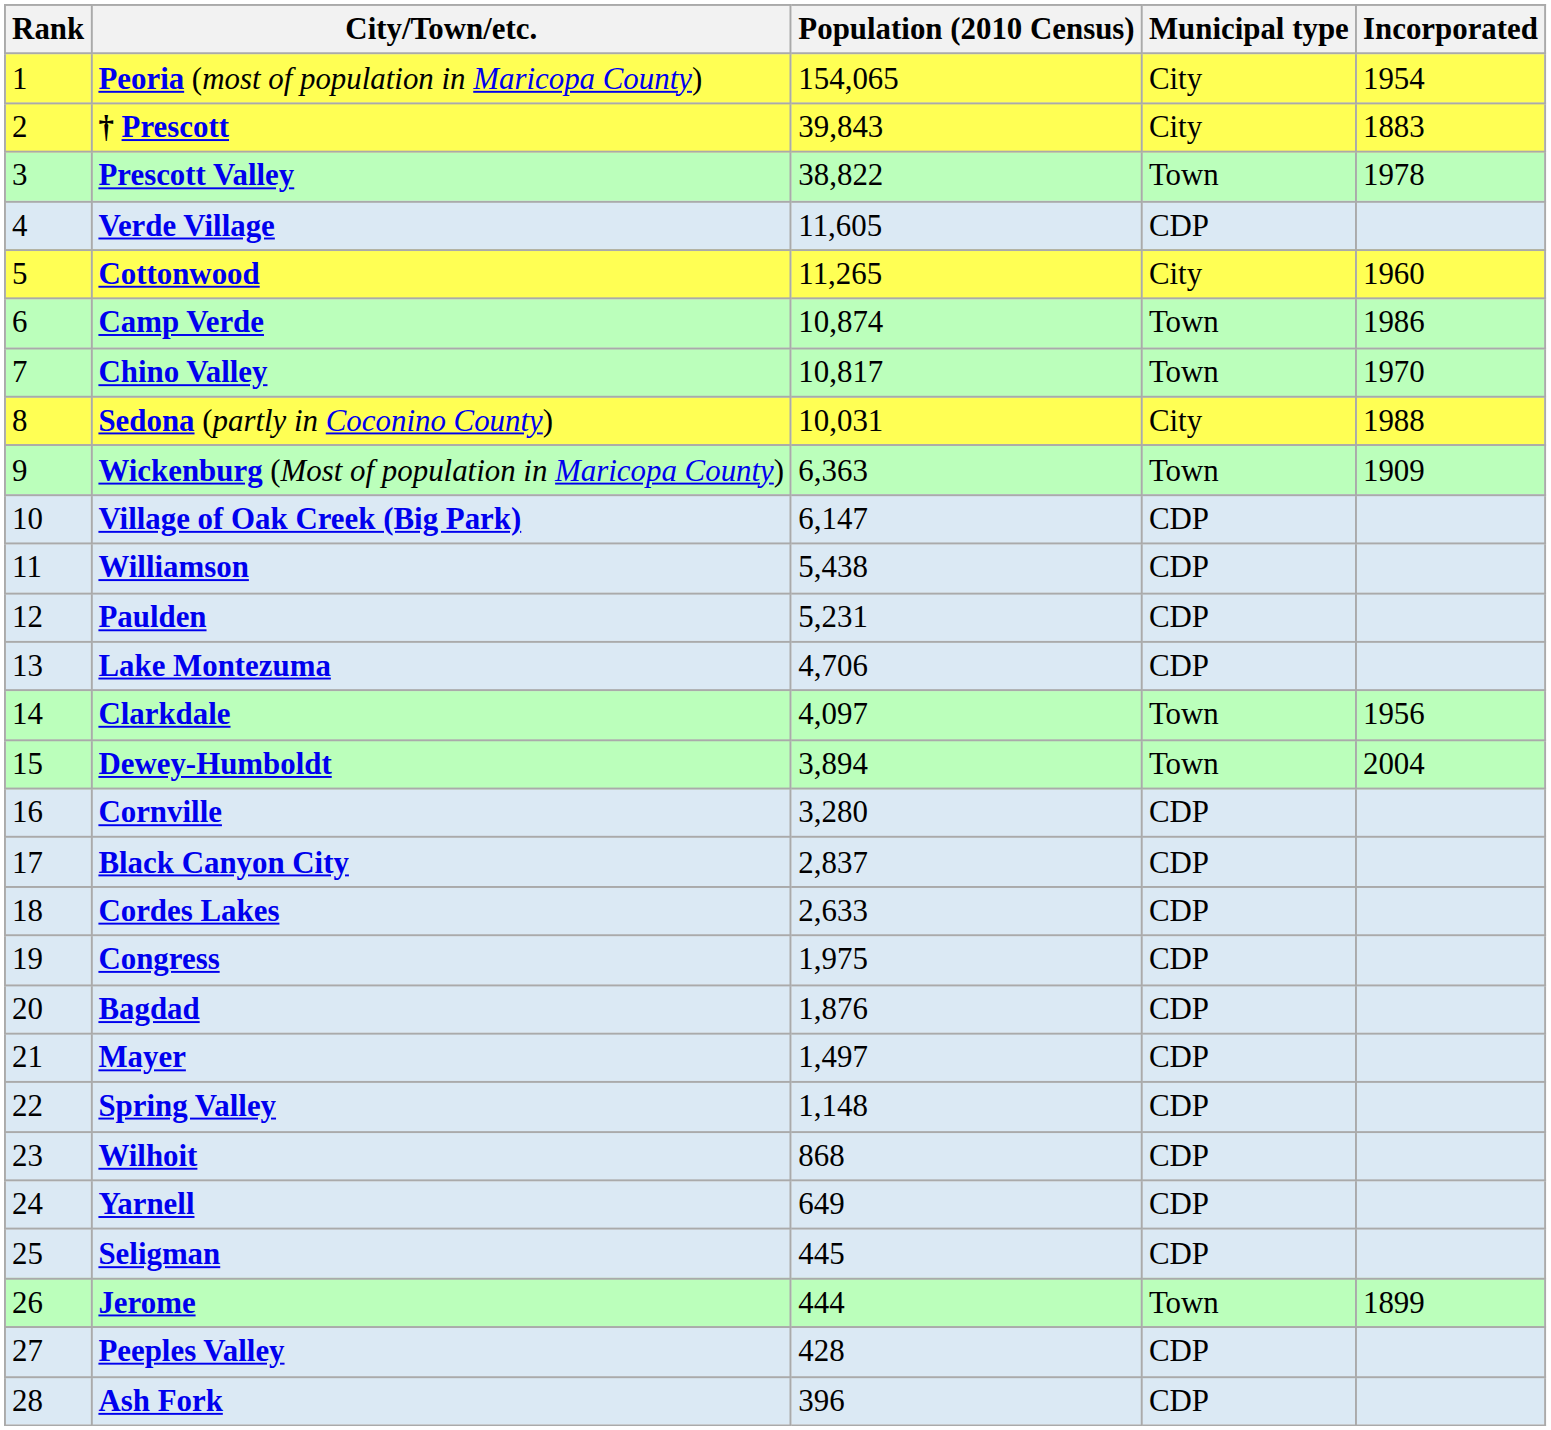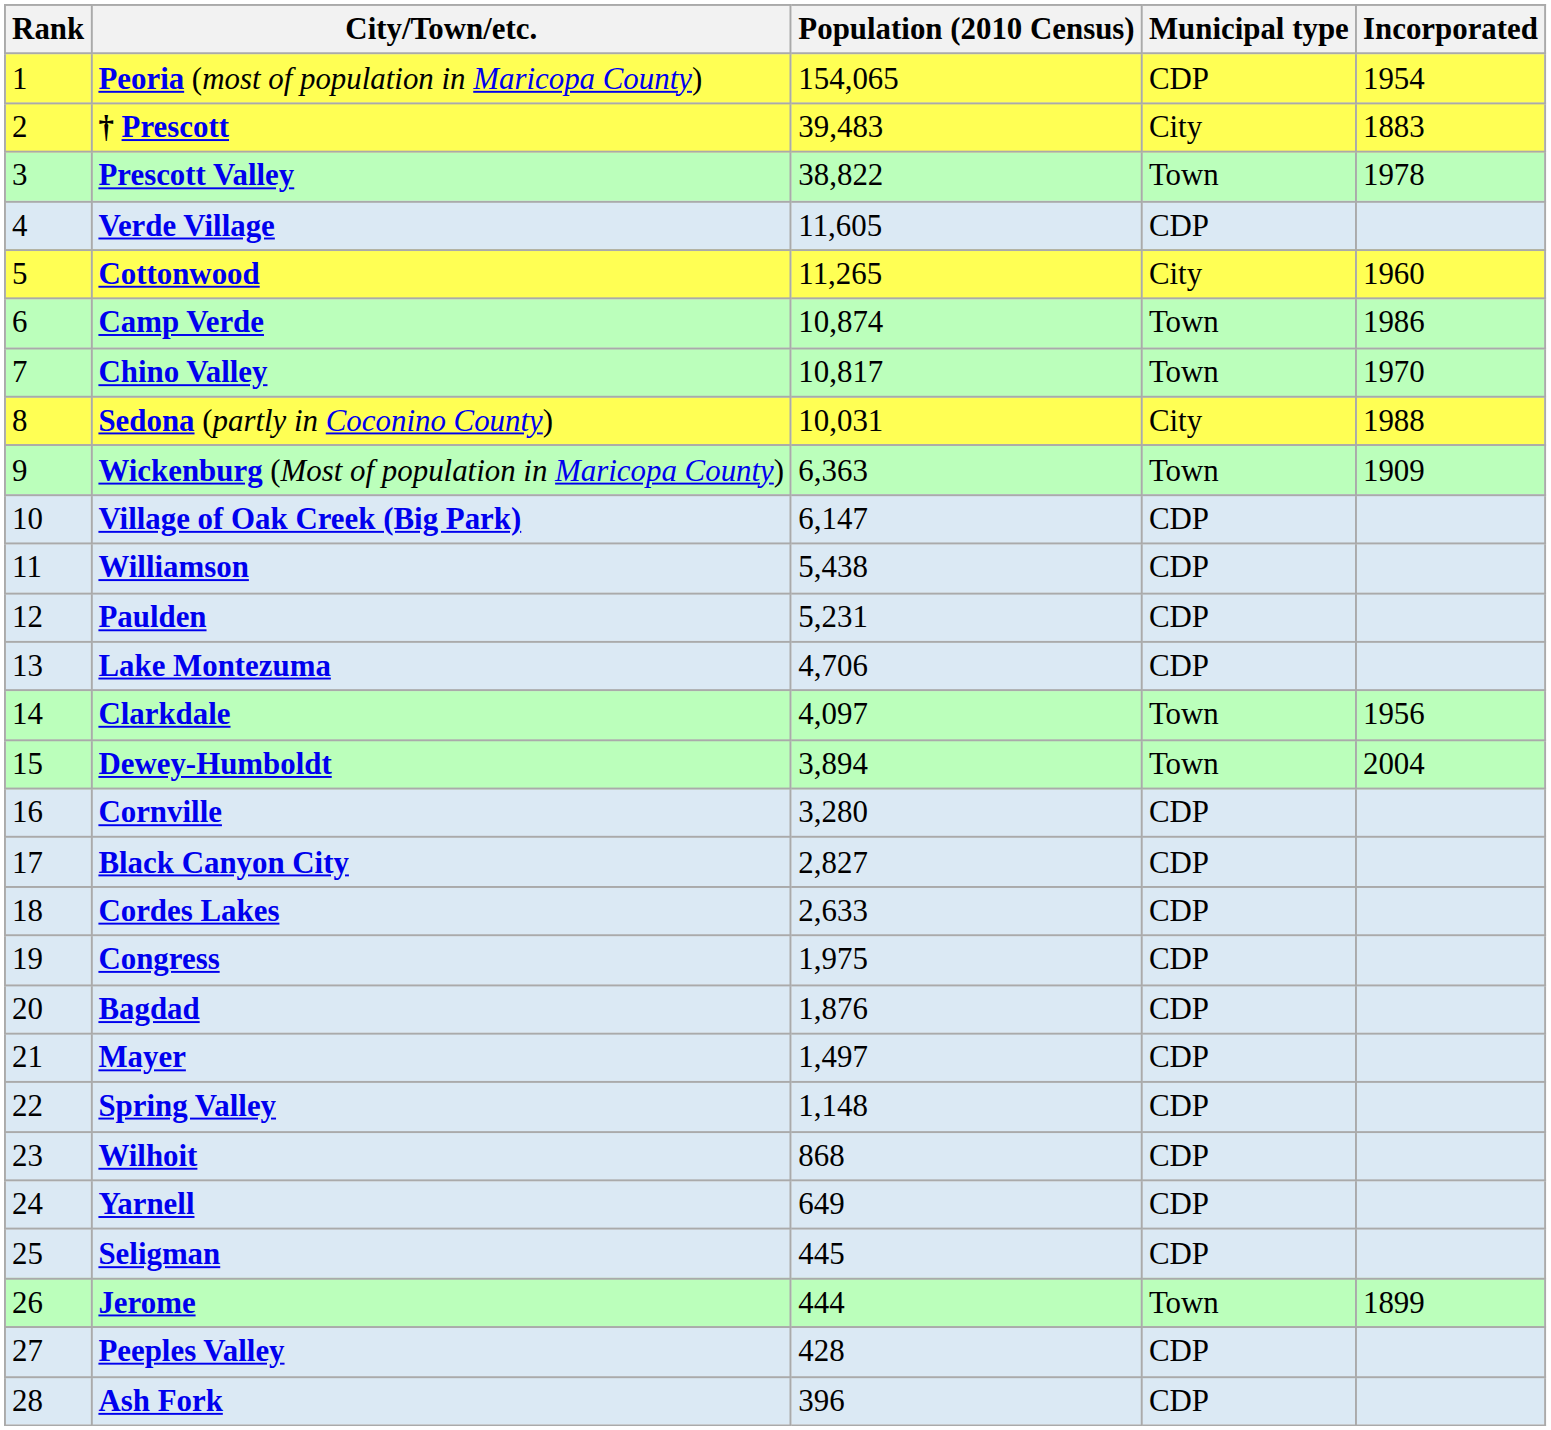 <table class="wikitable sortable">
 <tr>
 <th>Rank</th>
 <th>City/Town/etc.</th>
 <th>Population (2010 Census)</th>
 <th>Municipal type</th>
 <th>Incorporated</th>
 </tr>
 <tr style="background-color:#FFFF54;">
 <td>1</td>
 <td><strong><a href='#'>Peoria</a></strong> (<em>most of population in <a href='#'>Maricopa County</a></em>)</td>
 <td>154,065</td>
-<td>City</td>
+<td>CDP</td>
 <td>1954</td>
 </tr>
 <tr style="background-color:#FFFF54;">
 <td>2</td>
 <td><strong>† <a href='#'>Prescott</a></strong></td>
-<td>39,843</td>
+<td>39,483</td>
 <td>City</td>
 <td>1883</td>
 </tr>
 <tr style="background-color:#BBFFBB;">
 <td>3</td>
 <td><strong><a href='#'>Prescott Valley</a></strong></td>
 <td>38,822</td>
 <td>Town</td>
 <td>1978</td>
 </tr>
 <tr style="background-color:#DBE9F4;">
 <td>4</td>
 <td><strong><a href='#'>Verde Village</a></strong></td>
 <td>11,605</td>
 <td>CDP</td>
 <td></td>
 </tr>
 <tr style="background-color:#FFFF54;">
 <td>5</td>
 <td><strong><a href='#'>Cottonwood</a></strong></td>
 <td>11,265</td>
 <td>City</td>
 <td>1960</td>
 </tr>
 <tr style="background-color:#BBFFBB;">
 <td>6</td>
 <td><strong><a href='#'>Camp Verde</a></strong></td>
 <td>10,874</td>
 <td>Town</td>
 <td>1986</td>
 </tr>
 <tr style="background-color:#BBFFBB;">
 <td>7</td>
 <td><strong><a href='#'>Chino Valley</a></strong></td>
 <td>10,817</td>
 <td>Town</td>
 <td>1970</td>
 </tr>
 <tr style="background-color:#FFFF54;">
 <td>8</td>
 <td><strong><a href='#'>Sedona</a></strong> (<em>partly in <a href='#'>Coconino County</a></em>)</td>
 <td>10,031</td>
 <td>City</td>
 <td>1988</td>
 </tr>
 <tr style="background-color:#BBFFBB;">
 <td>9</td>
 <td><strong><a href='#'>Wickenburg</a></strong> (<em>Most of population in <a href='#'>Maricopa County</a></em>)</td>
 <td>6,363</td>
 <td>Town</td>
 <td>1909</td>
 </tr>
 <tr style="background-color:#DBE9F4;">
 <td>10</td>
 <td><strong><a href='#'>Village of Oak Creek (Big Park)</a></strong></td>
 <td>6,147</td>
 <td>CDP</td>
 <td></td>
 </tr>
 <tr style="background-color:#DBE9F4;">
 <td>11</td>
 <td><strong><a href='#'>Williamson</a></strong></td>
 <td>5,438</td>
 <td>CDP</td>
 <td></td>
 </tr>
 <tr style="background-color:#DBE9F4;">
 <td>12</td>
 <td><strong><a href='#'>Paulden</a></strong></td>
 <td>5,231</td>
 <td>CDP</td>
 <td></td>
 </tr>
 <tr style="background-color:#DBE9F4;">
 <td>13</td>
 <td><strong><a href='#'>Lake Montezuma</a></strong></td>
 <td>4,706</td>
 <td>CDP</td>
 <td></td>
 </tr>
 <tr style="background-color:#BBFFBB;">
 <td>14</td>
 <td><strong><a href='#'>Clarkdale</a></strong></td>
 <td>4,097</td>
 <td>Town</td>
 <td>1956</td>
 </tr>
 <tr style="background-color:#BBFFBB;">
 <td>15</td>
 <td><strong><a href='#'>Dewey-Humboldt</a></strong></td>
 <td>3,894</td>
 <td>Town</td>
 <td>2004</td>
 </tr>
 <tr style="background-color:#DBE9F4;">
 <td>16</td>
 <td><strong><a href='#'>Cornville</a></strong></td>
 <td>3,280</td>
 <td>CDP</td>
 <td></td>
 </tr>
 <tr style="background-color:#DBE9F4;">
 <td>17</td>
 <td><strong><a href='#'>Black Canyon City</a></strong></td>
-<td>2,837</td>
+<td>2,827</td>
 <td>CDP</td>
 <td></td>
 </tr>
 <tr style="background-color:#DBE9F4;">
 <td>18</td>
 <td><strong><a href='#'>Cordes Lakes</a></strong></td>
 <td>2,633</td>
 <td>CDP</td>
 <td></td>
 </tr>
 <tr style="background-color:#DBE9F4;">
 <td>19</td>
 <td><strong><a href='#'>Congress</a></strong></td>
 <td>1,975</td>
 <td>CDP</td>
 <td></td>
 </tr>
 <tr style="background-color:#DBE9F4;">
 <td>20</td>
 <td><strong><a href='#'>Bagdad</a></strong></td>
 <td>1,876</td>
 <td>CDP</td>
 <td></td>
 </tr>
 <tr style="background-color:#DBE9F4;">
 <td>21</td>
 <td><strong><a href='#'>Mayer</a></strong></td>
 <td>1,497</td>
 <td>CDP</td>
 <td></td>
 </tr>
 <tr style="background-color:#DBE9F4;">
 <td>22</td>
 <td><strong><a href='#'>Spring Valley</a></strong></td>
 <td>1,148</td>
 <td>CDP</td>
 <td></td>
 </tr>
 <tr style="background-color:#DBE9F4;">
 <td>23</td>
 <td><strong><a href='#'>Wilhoit</a></strong></td>
 <td>868</td>
 <td>CDP</td>
 <td></td>
 </tr>
 <tr style="background-color:#DBE9F4;">
 <td>24</td>
 <td><strong><a href='#'>Yarnell</a></strong></td>
 <td>649</td>
 <td>CDP</td>
 <td></td>
 </tr>
 <tr style="background-color:#DBE9F4;">
 <td>25</td>
 <td><strong><a href='#'>Seligman</a></strong></td>
 <td>445</td>
 <td>CDP</td>
 <td></td>
 </tr>
 <tr style="background-color:#BBFFBB;">
 <td>26</td>
 <td><strong><a href='#'>Jerome</a></strong></td>
 <td>444</td>
 <td>Town</td>
 <td>1899</td>
 </tr>
 <tr style="background-color:#DBE9F4;">
 <td>27</td>
 <td><strong><a href='#'>Peeples Valley</a></strong></td>
 <td>428</td>
 <td>CDP</td>
 <td></td>
 </tr>
 <tr style="background-color:#DBE9F4;">
 <td>28</td>
 <td><strong><a href='#'>Ash Fork</a></strong></td>
 <td>396</td>
 <td>CDP</td>
 <td></td>
 </tr>
 </table>
